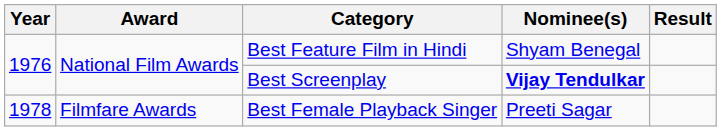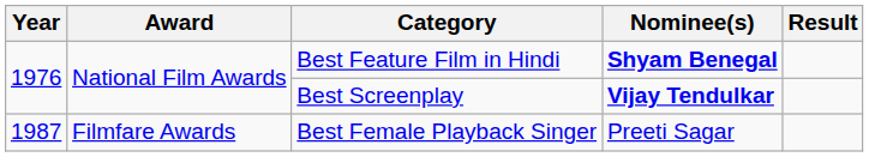 <table class="wikitable plainrowheaders sortable">
 <tr>
 <th scope=col>Year</th>
 <th scope=col>Award</th>
 <th scope=col>Category</th>
 <th scope=col>Nominee(s)</th>
 <th scope=col>Result</th>
 </tr>
 <tr>
 <td rowspan="2"><a href='#'>1976</a></td>
 <td rowspan="2"><a href='#'>National Film Awards</a></td>
 <td><a href='#'>Best Feature Film in Hindi</a></td>
-<td><a href='#'>Shyam Benegal</a></td>
+<td><strong><a href='#'>Shyam Benegal</a></strong></td>
 <td></td>
 </tr>
 <tr>
 <td><a href='#'>Best Screenplay</a></td>
 <td><strong><a href='#'>Vijay Tendulkar</a></strong></td>
 <td></td>
 </tr>
 <tr>
-<td><a href='#'>1978</a></td>
+<td><a href='#'>1987</a></td>
 <td><a href='#'>Filmfare Awards</a></td>
 <td><a href='#'>Best Female Playback Singer</a></td>
 <td><a href='#'>Preeti Sagar</a> </td>
 <td></td>
 </tr>
 </table>
